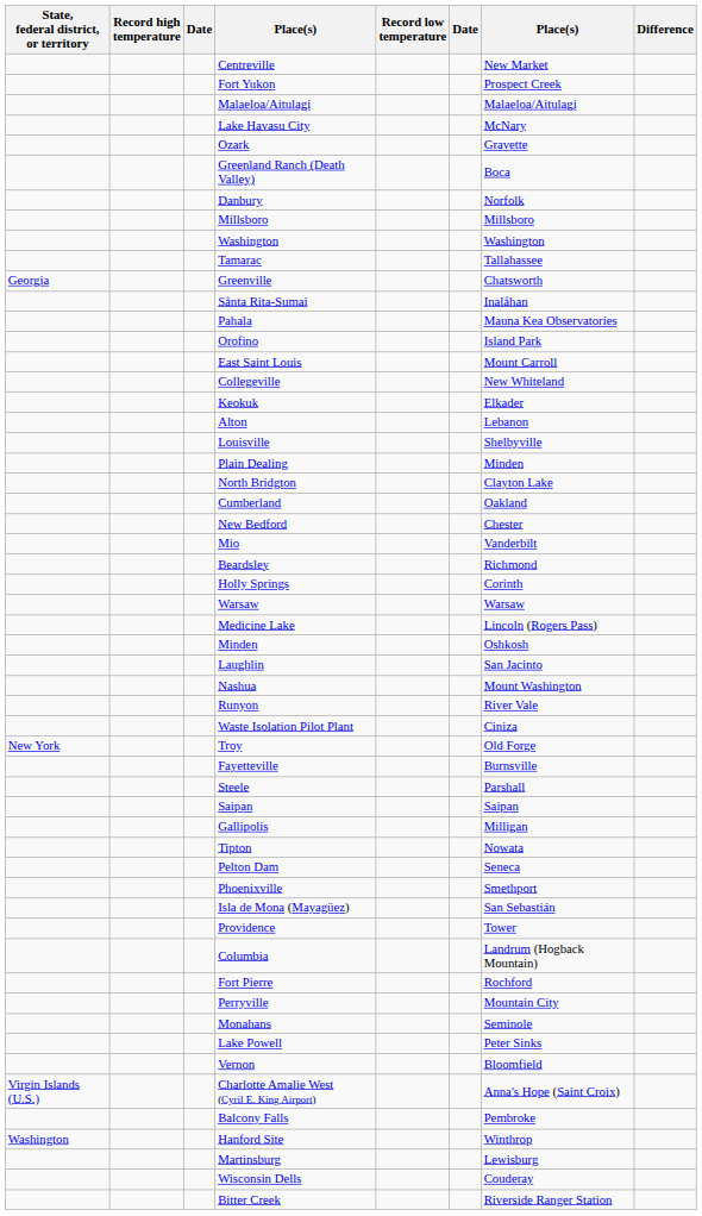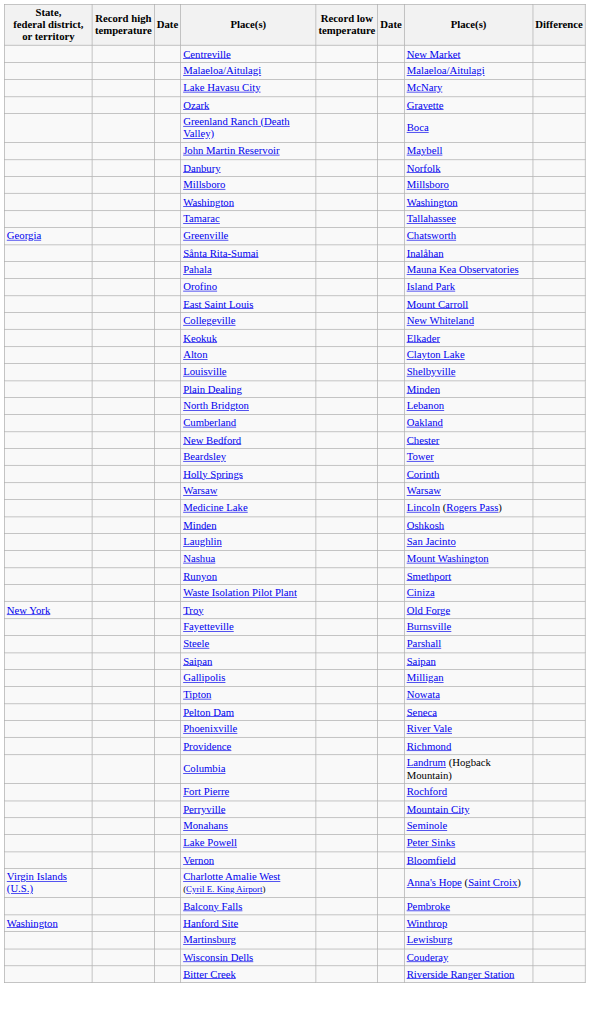 <table class="wikitable sortable">
 <tr>
 <th>State,<br>federal district,<br>or territory</th>
 <th>Record high <br> temperature</th>
 <th>Date</th>
 <th>Place(s)</th>
 <th data-sort-type="number">Record low <br> temperature</th>
 <th>Date</th>
 <th>Place(s)</th>
 <th>Difference</th>
 </tr>
 <tr>
 <td></td>
 <td></td>
 <td></td>
 <td><a href='#'>Centreville</a></td>
 <td></td>
 <td></td>
 <td><a href='#'>New Market</a></td>
-<td></td>
-</tr>
-<tr>
-<td></td>
-<td></td>
-<td></td>
-<td><a href='#'>Fort Yukon</a></td>
-<td></td>
-<td></td>
-<td><a href='#'>Prospect Creek</a></td>
 <td></td>
 </tr>
 <tr>
 <td></td>
 <td></td>
 <td></td>
 <td><a href='#'>Malaeloa/Aitulagi</a></td>
 <td></td>
 <td></td>
 <td><a href='#'>Malaeloa/Aitulagi</a></td>
 <td></td>
 </tr>
 <tr>
 <td></td>
 <td></td>
 <td></td>
 <td><a href='#'>Lake Havasu City</a></td>
 <td></td>
 <td></td>
 <td><a href='#'>McNary</a></td>
 <td></td>
 </tr>
 <tr>
 <td></td>
 <td></td>
 <td></td>
 <td><a href='#'>Ozark</a></td>
 <td></td>
 <td></td>
 <td><a href='#'>Gravette</a></td>
 <td></td>
 </tr>
 <tr>
 <td></td>
 <td></td>
 <td><a href='#'></a></td>
 <td><a href='#'>Greenland Ranch (Death Valley)</a></td>
 <td></td>
 <td></td>
 <td><a href='#'>Boca</a></td>
+<td></td>
+</tr>
+<tr>
+<td></td>
+<td></td>
+<td></td>
+<td><a href='#'>John Martin Reservoir</a></td>
+<td></td>
+<td></td>
+<td><a href='#'>Maybell</a></td>
 <td></td>
 </tr>
 <tr>
 <td></td>
 <td></td>
 <td></td>
 <td><a href='#'>Danbury</a></td>
 <td></td>
 <td></td>
 <td><a href='#'>Norfolk</a></td>
 <td></td>
 </tr>
 <tr>
 <td></td>
 <td></td>
 <td></td>
 <td><a href='#'>Millsboro</a></td>
 <td></td>
 <td></td>
 <td><a href='#'>Millsboro</a></td>
 <td></td>
 </tr>
 <tr>
 <td></td>
 <td></td>
 <td></td>
 <td><a href='#'>Washington</a></td>
 <td></td>
 <td></td>
 <td><a href='#'>Washington</a></td>
 <td></td>
 </tr>
 <tr>
 <td></td>
 <td></td>
 <td></td>
 <td><a href='#'>Tamarac</a></td>
 <td></td>
 <td></td>
 <td><a href='#'>Tallahassee</a></td>
 <td></td>
 </tr>
 <tr>
 <td> <a href='#'>Georgia</a></td>
 <td></td>
 <td></td>
 <td><a href='#'>Greenville</a></td>
 <td></td>
 <td></td>
 <td><a href='#'>Chatsworth</a></td>
 <td></td>
 </tr>
 <tr>
 <td></td>
 <td></td>
 <td></td>
 <td><a href='#'>Sånta Rita-Sumai</a></td>
 <td></td>
 <td></td>
 <td><a href='#'>Inalåhan</a></td>
 <td></td>
 </tr>
 <tr>
 <td></td>
 <td></td>
 <td></td>
 <td><a href='#'>Pahala</a></td>
 <td></td>
 <td></td>
 <td><a href='#'>Mauna Kea Observatories</a></td>
 <td></td>
 </tr>
 <tr>
 <td></td>
 <td></td>
 <td></td>
 <td><a href='#'>Orofino</a></td>
 <td></td>
 <td></td>
 <td><a href='#'>Island Park</a></td>
 <td></td>
 </tr>
 <tr>
 <td></td>
 <td></td>
 <td></td>
 <td><a href='#'>East Saint Louis</a></td>
 <td></td>
 <td></td>
 <td><a href='#'>Mount Carroll</a></td>
 <td></td>
 </tr>
 <tr>
 <td></td>
 <td></td>
 <td></td>
 <td><a href='#'>Collegeville</a></td>
 <td></td>
 <td></td>
 <td><a href='#'>New Whiteland</a></td>
 <td></td>
 </tr>
 <tr>
 <td></td>
 <td></td>
 <td></td>
 <td><a href='#'>Keokuk</a></td>
 <td></td>
 <td></td>
 <td><a href='#'>Elkader</a></td>
 <td></td>
 </tr>
 <tr>
 <td></td>
 <td></td>
 <td></td>
 <td><a href='#'>Alton</a></td>
 <td></td>
 <td></td>
-<td><a href='#'>Lebanon</a></td>
+<td><a href='#'>Clayton Lake</a></td>
 <td></td>
 </tr>
 <tr>
 <td></td>
 <td></td>
 <td></td>
 <td><a href='#'>Louisville</a></td>
 <td></td>
 <td></td>
 <td><a href='#'>Shelbyville</a></td>
 <td></td>
 </tr>
 <tr>
 <td></td>
 <td></td>
 <td></td>
 <td><a href='#'>Plain Dealing</a></td>
 <td></td>
 <td></td>
 <td><a href='#'>Minden</a></td>
 <td></td>
 </tr>
 <tr>
 <td></td>
 <td></td>
 <td></td>
 <td><a href='#'>North Bridgton</a></td>
 <td></td>
 <td></td>
-<td><a href='#'>Clayton Lake</a></td>
+<td><a href='#'>Lebanon</a></td>
 <td></td>
 </tr>
 <tr>
 <td></td>
 <td></td>
 <td></td>
 <td><a href='#'>Cumberland</a></td>
 <td></td>
 <td></td>
 <td><a href='#'>Oakland</a></td>
 <td></td>
 </tr>
 <tr>
 <td></td>
 <td></td>
 <td></td>
 <td><a href='#'>New Bedford</a></td>
 <td></td>
 <td></td>
 <td><a href='#'>Chester</a></td>
 <td></td>
 </tr>
 <tr>
 <td></td>
 <td></td>
 <td></td>
-<td><a href='#'>Mio</a></td>
-<td></td>
-<td></td>
-<td><a href='#'>Vanderbilt</a></td>
-<td></td>
-</tr>
-<tr>
-<td></td>
-<td></td>
-<td></td>
 <td><a href='#'>Beardsley</a></td>
 <td></td>
 <td></td>
-<td><a href='#'>Richmond</a></td>
+<td><a href='#'>Tower</a></td>
 <td></td>
 </tr>
 <tr>
 <td></td>
 <td></td>
 <td></td>
 <td><a href='#'>Holly Springs</a></td>
 <td></td>
 <td></td>
 <td><a href='#'>Corinth</a></td>
 <td></td>
 </tr>
 <tr>
 <td></td>
 <td></td>
 <td></td>
 <td><a href='#'>Warsaw</a></td>
 <td></td>
 <td></td>
 <td><a href='#'>Warsaw</a></td>
 <td></td>
 </tr>
 <tr>
 <td></td>
 <td></td>
 <td></td>
 <td><a href='#'>Medicine Lake</a></td>
 <td></td>
 <td></td>
 <td><a href='#'>Lincoln</a> (<a href='#'>Rogers Pass</a>)</td>
 <td></td>
 </tr>
 <tr>
 <td></td>
 <td></td>
 <td></td>
 <td><a href='#'>Minden</a></td>
 <td></td>
 <td></td>
 <td><a href='#'>Oshkosh</a></td>
 <td></td>
 </tr>
 <tr>
 <td></td>
 <td></td>
 <td></td>
 <td><a href='#'>Laughlin</a></td>
 <td></td>
 <td></td>
 <td><a href='#'>San Jacinto</a></td>
 <td></td>
 </tr>
 <tr>
 <td></td>
 <td></td>
 <td></td>
 <td><a href='#'>Nashua</a></td>
 <td></td>
 <td></td>
 <td><a href='#'>Mount Washington</a></td>
 <td></td>
 </tr>
 <tr>
 <td></td>
 <td></td>
 <td></td>
 <td><a href='#'>Runyon</a></td>
 <td></td>
 <td></td>
-<td><a href='#'>River Vale</a></td>
+<td><a href='#'>Smethport</a></td>
 <td></td>
 </tr>
 <tr>
 <td></td>
 <td></td>
 <td></td>
 <td><a href='#'>Waste Isolation Pilot Plant</a></td>
 <td></td>
 <td></td>
 <td><a href='#'>Ciniza</a></td>
 <td></td>
 </tr>
 <tr>
 <td> <a href='#'>New York</a></td>
 <td></td>
 <td></td>
 <td><a href='#'>Troy</a></td>
 <td></td>
 <td></td>
 <td><a href='#'>Old Forge</a></td>
 <td></td>
 </tr>
 <tr>
 <td></td>
 <td></td>
 <td></td>
 <td><a href='#'>Fayetteville</a></td>
 <td></td>
 <td></td>
 <td><a href='#'>Burnsville</a></td>
 <td></td>
 </tr>
 <tr>
 <td></td>
 <td></td>
 <td></td>
 <td><a href='#'>Steele</a></td>
 <td></td>
 <td></td>
 <td><a href='#'>Parshall</a></td>
 <td></td>
 </tr>
 <tr>
 <td></td>
 <td></td>
 <td></td>
 <td><a href='#'>Saipan</a></td>
 <td></td>
 <td></td>
 <td><a href='#'>Saipan</a></td>
 <td></td>
 </tr>
 <tr>
 <td></td>
 <td></td>
 <td></td>
 <td><a href='#'>Gallipolis</a></td>
 <td></td>
 <td></td>
 <td><a href='#'>Milligan</a></td>
 <td></td>
 </tr>
 <tr>
 <td></td>
 <td></td>
 <td></td>
 <td><a href='#'>Tipton</a></td>
 <td></td>
 <td></td>
 <td><a href='#'>Nowata</a></td>
 <td></td>
 </tr>
 <tr>
 <td></td>
 <td></td>
 <td></td>
 <td><a href='#'>Pelton Dam</a></td>
 <td></td>
 <td></td>
 <td><a href='#'>Seneca</a></td>
 <td></td>
 </tr>
 <tr>
 <td></td>
 <td></td>
 <td></td>
 <td><a href='#'>Phoenixville</a></td>
 <td></td>
 <td></td>
-<td><a href='#'>Smethport</a></td>
-<td></td>
-</tr>
-<tr>
-<td></td>
-<td></td>
-<td></td>
-<td><a href='#'>Isla de Mona</a> (<a href='#'>Mayagüez</a>)</td>
-<td></td>
-<td></td>
-<td><a href='#'>San Sebastián</a></td>
+<td><a href='#'>River Vale</a></td>
 <td></td>
 </tr>
 <tr>
 <td></td>
 <td></td>
 <td></td>
 <td><a href='#'>Providence</a></td>
 <td></td>
 <td></td>
-<td><a href='#'>Tower</a></td>
+<td><a href='#'>Richmond</a></td>
 <td></td>
 </tr>
 <tr>
 <td></td>
 <td></td>
 <td></td>
 <td><a href='#'>Columbia</a></td>
 <td></td>
 <td></td>
 <td><a href='#'>Landrum</a> (Hogback Mountain)</td>
 <td></td>
 </tr>
 <tr>
 <td></td>
 <td></td>
 <td></td>
 <td><a href='#'>Fort Pierre</a></td>
 <td></td>
 <td></td>
 <td><a href='#'>Rochford</a></td>
 <td></td>
 </tr>
 <tr>
 <td></td>
 <td></td>
 <td></td>
 <td><a href='#'>Perryville</a></td>
 <td></td>
 <td></td>
 <td><a href='#'>Mountain City</a></td>
 <td></td>
 </tr>
 <tr>
 <td></td>
 <td></td>
 <td></td>
 <td><a href='#'>Monahans</a></td>
 <td></td>
 <td></td>
 <td><a href='#'>Seminole</a></td>
 <td></td>
 </tr>
 <tr>
 <td></td>
 <td></td>
 <td></td>
 <td><a href='#'>Lake Powell</a></td>
 <td></td>
 <td></td>
 <td><a href='#'>Peter Sinks</a></td>
 <td></td>
 </tr>
 <tr>
 <td></td>
 <td></td>
 <td></td>
 <td><a href='#'>Vernon</a></td>
 <td></td>
 <td></td>
 <td><a href='#'>Bloomfield</a></td>
 <td></td>
 </tr>
 <tr>
 <td> <a href='#'>Virgin Islands (U.S.)</a></td>
 <td></td>
 <td></td>
 <td><a href='#'>Charlotte Amalie West</a><br><small>(<a href='#'>Cyril E. King Airport</a>)</small></td>
 <td></td>
 <td></td>
 <td><a href='#'>Anna's Hope</a> (<a href='#'>Saint Croix</a>)</td>
 <td></td>
 </tr>
 <tr>
 <td></td>
 <td></td>
 <td></td>
 <td><a href='#'>Balcony Falls</a></td>
 <td></td>
 <td></td>
 <td><a href='#'>Pembroke</a></td>
 <td></td>
 </tr>
 <tr>
 <td> <a href='#'>Washington</a></td>
 <td></td>
 <td></td>
 <td><a href='#'>Hanford Site</a></td>
 <td></td>
 <td></td>
 <td><a href='#'>Winthrop</a></td>
 <td></td>
 </tr>
 <tr>
 <td></td>
 <td></td>
 <td></td>
 <td><a href='#'>Martinsburg</a></td>
 <td></td>
 <td></td>
 <td><a href='#'>Lewisburg</a></td>
 <td></td>
 </tr>
 <tr>
 <td></td>
 <td></td>
 <td></td>
 <td><a href='#'>Wisconsin Dells</a></td>
 <td></td>
 <td></td>
 <td><a href='#'>Couderay</a></td>
 <td></td>
 </tr>
 <tr>
 <td></td>
 <td></td>
 <td></td>
 <td><a href='#'>Bitter Creek</a></td>
 <td></td>
 <td></td>
 <td><a href='#'>Riverside Ranger Station</a></td>
 <td></td>
 </tr>
 </table>
